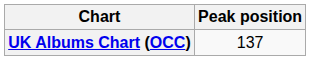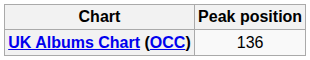 <table class="wikitable sortable plainrowheaders" style="text-align:center">
 <tr>
 <th scope="col">Chart</th>
 <th scope="col">Peak position</th>
 </tr>
 <tr>
 <th scope="row"><a href='#'>UK Albums Chart</a> (<a href='#'>OCC</a>)</th>
-<td>137</td>
+<td>136</td>
 </tr>
 <tr>
 </tr>
 </table>
